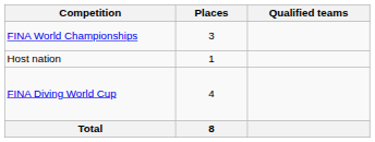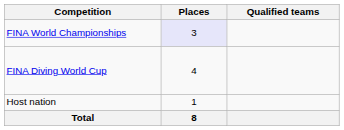 <table class="wikitable" width=550>
 <tr>
 <th width=250>Competition</th>
 <th width=100>Places</th>
 <th>Qualified teams</th>
 </tr>
 <tr>
 <td><a href='#'>FINA World Championships</a></td>
-<td align=center>3</td>
+<td align=center style="background: lavender;">3</td>
 <td><br><br></td>
+</tr>
+<tr>
+<td><a href='#'>FINA Diving World Cup</a></td>
+<td align=center>4</td>
+<td><br><br><br><br></td>
 </tr>
 <tr>
 <td>Host nation</td>
 <td align=center>1</td>
 <td></td>
 </tr>
 <tr>
-<td><a href='#'>FINA Diving World Cup</a></td>
-<td align=center>4</td>
-<td><br><br><br><br></td>
-</tr>
-<tr>
 <th>Total</th>
 <th>8</th>
 <th></th>
 </tr>
 </table>
